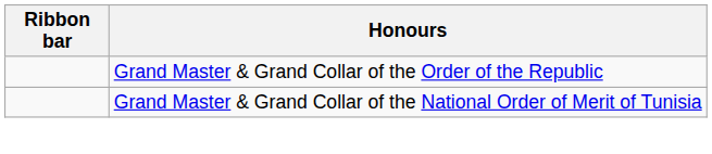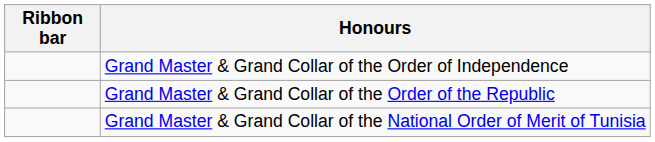 <table class="wikitable">
 <tr>
 <th style="width:80px;">Ribbon bar</th>
 <th>Honours</th>
+</tr>
+<tr>
+<td></td>
+<td><a href='#'>Grand Master</a> & Grand Collar of the Order of Independence</td>
 </tr>
 <tr>
 <td></td>
 <td><a href='#'>Grand Master</a> & Grand Collar of the <a href='#'>Order of the Republic</a></td>
 </tr>
 <tr>
 <td></td>
 <td><a href='#'>Grand Master</a> & Grand Collar of the <a href='#'>National Order of Merit of Tunisia</a></td>
 </tr>
 </table>
